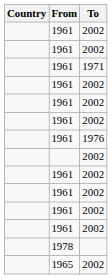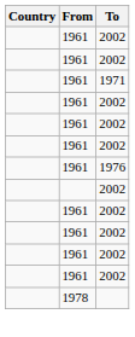 <table class="wikitable sortable toccolours floatleft" style="font-size:85%;">
 <tr>
 <th>Country</th>
 <th>From</th>
 <th>To</th>
 </tr>
 <tr>
 <td></td>
 <td>1961</td>
 <td>2002</td>
 </tr>
 <tr>
 <td></td>
 <td>1961</td>
 <td>2002</td>
 </tr>
 <tr>
 <td></td>
 <td>1961</td>
 <td>1971</td>
 </tr>
 <tr>
 <td></td>
 <td>1961</td>
 <td>2002</td>
 </tr>
 <tr>
 <td></td>
 <td>1961</td>
 <td>2002</td>
 </tr>
 <tr>
 <td></td>
 <td>1961</td>
 <td>2002</td>
 </tr>
 <tr>
 <td></td>
 <td>1961</td>
 <td>1976</td>
 </tr>
 <tr>
 <td></td>
 <td></td>
 <td>2002</td>
 </tr>
 <tr>
 <td></td>
 <td>1961</td>
 <td>2002</td>
 </tr>
 <tr>
 <td></td>
 <td>1961</td>
 <td>2002</td>
 </tr>
 <tr>
 <td></td>
 <td>1961</td>
 <td>2002</td>
 </tr>
 <tr>
 <td></td>
 <td>1961</td>
 <td>2002</td>
 </tr>
 <tr>
 <td></td>
 <td>1978</td>
 <td></td>
 </tr>
-<tr>
-<td></td>
-<td>1965</td>
-<td>2002</td>
-</tr>
 </table>
